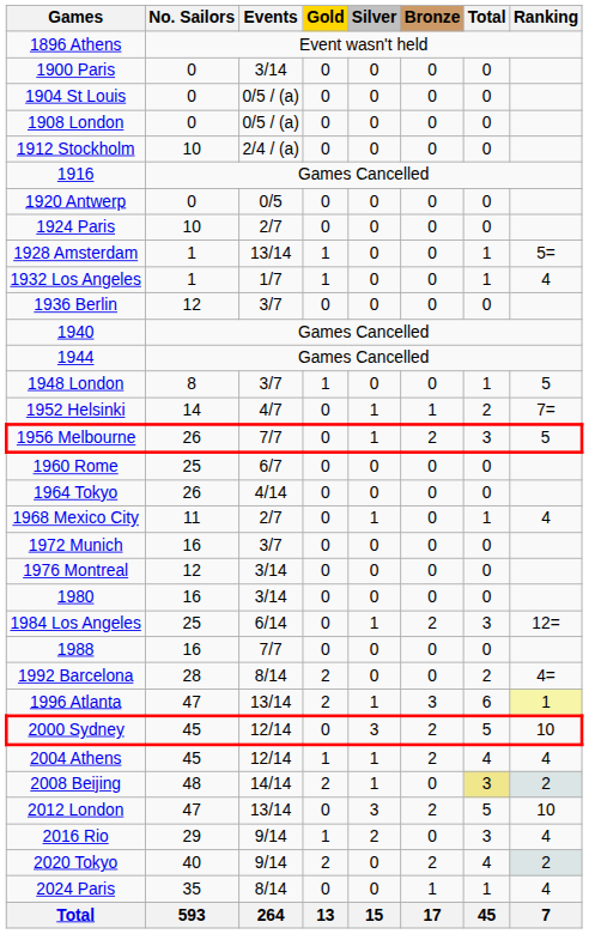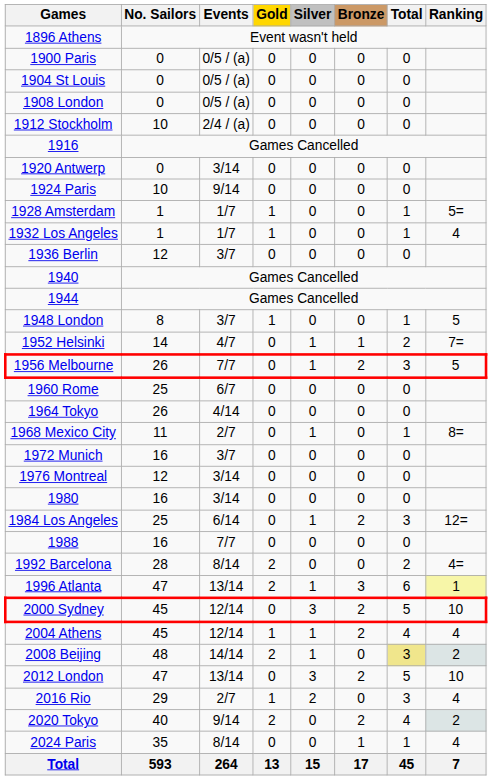 <table class="wikitable sortable" style="text-align:center">
 <tr>
 <th>Games</th>
 <th>No. Sailors</th>
 <th>Events</th>
 <th style="background-color:gold;">Gold</th>
 <th style="background-color:silver;">Silver</th>
 <th style="background-color:#c96;">Bronze</th>
 <th>Total</th>
 <th>Ranking</th>
 </tr>
 <tr>
 <td><a href='#'>1896 Athens</a></td>
 <td colspan=7>Event wasn't held</td>
 </tr>
 <tr>
 <td><a href='#'>1900 Paris</a></td>
 <td>0</td>
-<td>3/14</td>
+<td>0/5 / (a)</td>
 <td>0</td>
 <td>0</td>
 <td>0</td>
 <td>0</td>
 <td></td>
 </tr>
 <tr>
 <td><a href='#'>1904 St Louis</a></td>
 <td>0</td>
 <td>0/5 / (a)</td>
 <td>0</td>
 <td>0</td>
 <td>0</td>
 <td>0</td>
 <td></td>
 </tr>
 <tr>
 <td><a href='#'>1908 London</a></td>
 <td>0</td>
 <td>0/5 / (a)</td>
 <td>0</td>
 <td>0</td>
 <td>0</td>
 <td>0</td>
 <td></td>
 </tr>
 <tr>
 <td><a href='#'>1912 Stockholm</a></td>
 <td>10</td>
 <td>2/4 / (a)</td>
 <td>0</td>
 <td>0</td>
 <td>0</td>
 <td>0</td>
 <td></td>
 </tr>
 <tr>
 <td><a href='#'>1916</a></td>
 <td colspan=7>Games Cancelled</td>
 </tr>
 <tr>
 <td><a href='#'>1920 Antwerp</a></td>
 <td>0</td>
-<td>0/5</td>
+<td>3/14</td>
 <td>0</td>
 <td>0</td>
 <td>0</td>
 <td>0</td>
 <td></td>
 </tr>
 <tr>
 <td><a href='#'>1924 Paris</a></td>
 <td>10</td>
-<td>2/7</td>
+<td>9/14</td>
 <td>0</td>
 <td>0</td>
 <td>0</td>
 <td>0</td>
 <td></td>
 </tr>
 <tr>
 <td><a href='#'>1928 Amsterdam</a></td>
 <td>1</td>
-<td>13/14</td>
+<td>1/7</td>
 <td>1</td>
 <td>0</td>
 <td>0</td>
 <td>1</td>
 <td>5=</td>
 </tr>
 <tr>
 <td><a href='#'>1932 Los Angeles</a></td>
 <td>1</td>
 <td>1/7</td>
 <td>1</td>
 <td>0</td>
 <td>0</td>
 <td>1</td>
 <td>4</td>
 </tr>
 <tr>
 <td><a href='#'>1936 Berlin</a></td>
 <td>12</td>
 <td>3/7</td>
 <td>0</td>
 <td>0</td>
 <td>0</td>
 <td>0</td>
 <td></td>
 </tr>
 <tr>
 <td><a href='#'>1940</a></td>
 <td colspan=7>Games Cancelled</td>
 </tr>
 <tr>
 <td><a href='#'>1944</a></td>
 <td colspan=7>Games Cancelled</td>
 </tr>
 <tr>
 <td><a href='#'>1948 London</a></td>
 <td>8</td>
 <td>3/7</td>
 <td>1</td>
 <td>0</td>
 <td>0</td>
 <td>1</td>
 <td>5</td>
 </tr>
 <tr>
 <td><a href='#'>1952 Helsinki</a></td>
 <td>14</td>
 <td>4/7</td>
 <td>0</td>
 <td>1</td>
 <td>1</td>
 <td>2</td>
 <td>7=</td>
 </tr>
 <tr align=center style="border: 3px solid red">
 <td><a href='#'>1956 Melbourne</a></td>
 <td>26</td>
 <td>7/7</td>
 <td>0</td>
 <td>1</td>
 <td>2</td>
 <td>3</td>
 <td>5</td>
 </tr>
 <tr>
 <td><a href='#'>1960 Rome</a></td>
 <td>25</td>
 <td>6/7</td>
 <td>0</td>
 <td>0</td>
 <td>0</td>
 <td>0</td>
 <td></td>
 </tr>
 <tr>
 <td><a href='#'>1964 Tokyo</a></td>
 <td>26</td>
 <td>4/14</td>
 <td>0</td>
 <td>0</td>
 <td>0</td>
 <td>0</td>
 <td></td>
 </tr>
 <tr>
 <td><a href='#'>1968 Mexico City</a></td>
 <td>11</td>
 <td>2/7</td>
 <td>0</td>
 <td>1</td>
 <td>0</td>
 <td>1</td>
-<td>4</td>
+<td>8=</td>
 </tr>
 <tr>
 <td><a href='#'>1972 Munich</a></td>
 <td>16</td>
 <td>3/7</td>
 <td>0</td>
 <td>0</td>
 <td>0</td>
 <td>0</td>
 <td></td>
 </tr>
 <tr>
 <td><a href='#'>1976 Montreal</a></td>
 <td>12</td>
 <td>3/14</td>
 <td>0</td>
 <td>0</td>
 <td>0</td>
 <td>0</td>
 <td></td>
 </tr>
 <tr>
 <td><a href='#'>1980</a></td>
 <td>16</td>
 <td>3/14</td>
 <td>0</td>
 <td>0</td>
 <td>0</td>
 <td>0</td>
 <td></td>
 </tr>
 <tr>
 <td><a href='#'>1984 Los Angeles</a></td>
 <td>25</td>
 <td>6/14</td>
 <td>0</td>
 <td>1</td>
 <td>2</td>
 <td>3</td>
 <td>12=</td>
 </tr>
 <tr>
 <td><a href='#'>1988</a></td>
 <td>16</td>
 <td>7/7</td>
 <td>0</td>
 <td>0</td>
 <td>0</td>
 <td>0</td>
 <td></td>
 </tr>
 <tr>
 <td><a href='#'>1992 Barcelona</a></td>
 <td>28</td>
 <td>8/14</td>
 <td>2</td>
 <td>0</td>
 <td>0</td>
 <td>2</td>
 <td>4=</td>
 </tr>
 <tr>
 <td><a href='#'>1996 Atlanta</a></td>
 <td>47</td>
 <td>13/14</td>
 <td>2</td>
 <td>1</td>
 <td>3</td>
 <td>6</td>
 <td bgcolor=F7F6A8>1</td>
 </tr>
 <tr align=center style="border: 3px solid red">
 <td><a href='#'>2000 Sydney</a></td>
 <td>45</td>
 <td>12/14</td>
 <td>0</td>
 <td>3</td>
 <td>2</td>
 <td>5</td>
 <td>10</td>
 </tr>
 <tr>
 <td><a href='#'>2004 Athens</a></td>
 <td>45</td>
 <td>12/14</td>
 <td>1</td>
 <td>1</td>
 <td>2</td>
 <td>4</td>
 <td>4</td>
 </tr>
 <tr>
 <td><a href='#'>2008 Beijing</a></td>
 <td>48</td>
 <td>14/14</td>
 <td>2</td>
 <td>1</td>
 <td>0</td>
 <td style="background: khaki;">3</td>
 <td bgcolor=dce5e5>2</td>
 </tr>
 <tr>
 <td><a href='#'>2012 London</a></td>
 <td>47</td>
 <td>13/14</td>
 <td>0</td>
 <td>3</td>
 <td>2</td>
 <td>5</td>
 <td>10</td>
 </tr>
 <tr>
 <td><a href='#'>2016 Rio</a></td>
 <td>29</td>
-<td>9/14</td>
+<td>2/7</td>
 <td>1</td>
 <td>2</td>
 <td>0</td>
 <td>3</td>
 <td>4</td>
 </tr>
 <tr>
 <td><a href='#'>2020 Tokyo</a></td>
 <td>40</td>
 <td>9/14</td>
 <td>2</td>
 <td>0</td>
 <td>2</td>
 <td>4</td>
 <td bgcolor=dce5e5>2</td>
 </tr>
 <tr>
 <td><a href='#'>2024 Paris</a></td>
 <td>35</td>
 <td>8/14</td>
 <td>0</td>
 <td>0</td>
 <td>1</td>
 <td>1</td>
 <td>4</td>
 </tr>
 <tr>
 <th><a href='#'>Total</a></th>
 <th>593</th>
 <th>264</th>
 <th>13</th>
 <th>15</th>
 <th>17</th>
 <th>45</th>
 <th>7</th>
 </tr>
 </table>
